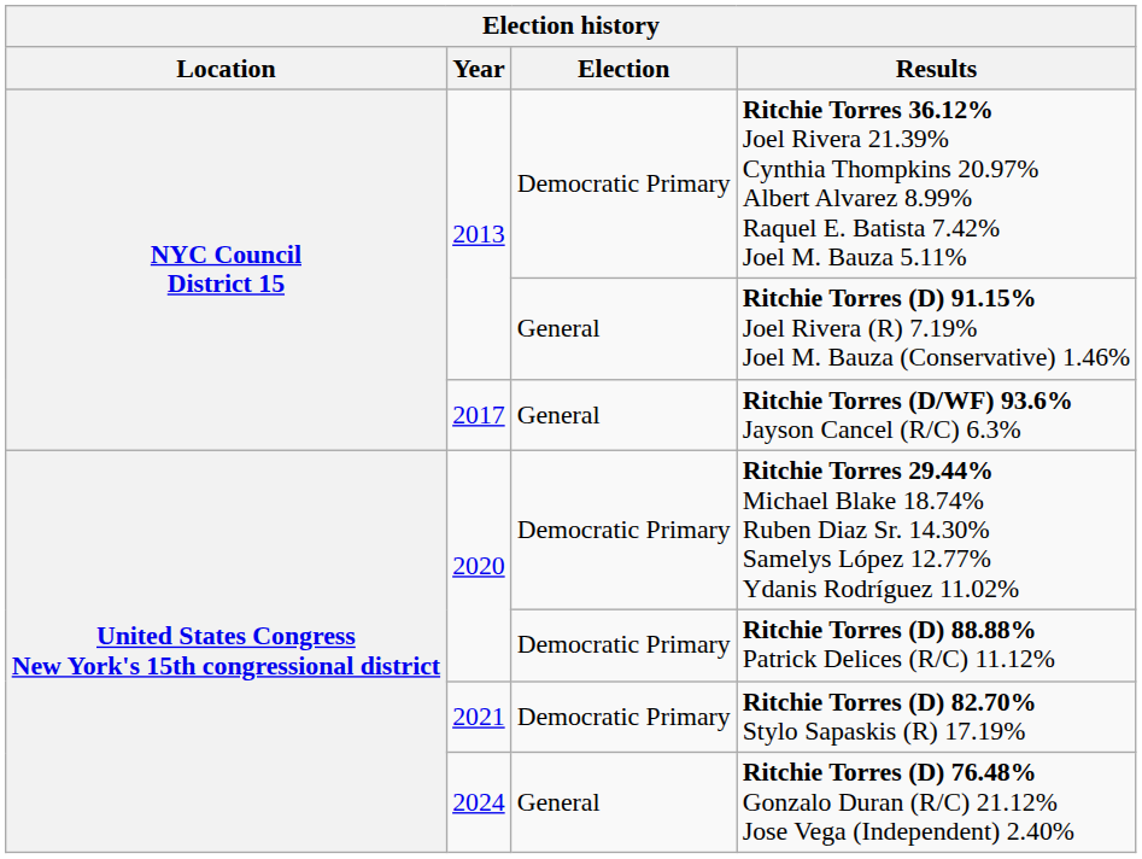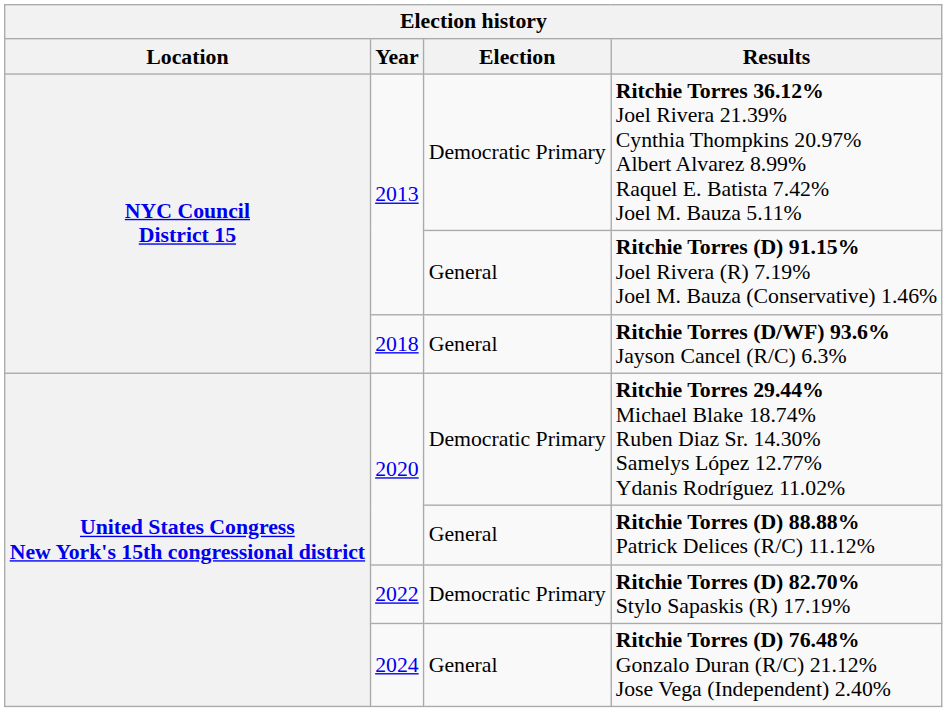 <table class="wikitable collapsible">
 <tr valign=bottom>
 <th colspan=4>Election history</th>
 </tr>
 <tr valign=bottom>
 <th>Location</th>
 <th>Year</th>
 <th>Election</th>
 <th>Results</th>
 </tr>
 <tr>
 <th rowspan="3"><a href='#'>NYC Council<br>District 15</a></th>
 <td rowspan="2"><a href='#'>2013</a></td>
 <td>Democratic Primary</td>
 <td><strong> Ritchie Torres 36.12%</strong><br>Joel Rivera 21.39%<br>Cynthia Thompkins 20.97%<br>Albert Alvarez 8.99%<br>Raquel E. Batista 7.42%<br>Joel M. Bauza 5.11%</td>
 </tr>
 <tr>
 <td>General</td>
 <td><strong> Ritchie Torres (D) 91.15%</strong><br>Joel Rivera (R) 7.19%<br>Joel M. Bauza (Conservative) 1.46%</td>
 </tr>
 <tr>
-<td><a href='#'>2017</a></td>
+<td><a href='#'>2018</a></td>
 <td>General</td>
 <td><strong> Ritchie Torres (D/WF) 93.6%</strong><br>Jayson Cancel (R/C) 6.3%</td>
 </tr>
 <tr>
 <th rowspan="4"><a href='#'>United States Congress</a><br><a href='#'>New York's 15th congressional district</a></th>
 <td rowspan="2"><a href='#'>2020</a></td>
 <td>Democratic Primary</td>
 <td><strong> Ritchie Torres 29.44%</strong><br>Michael Blake 18.74%<br>Ruben Diaz Sr. 14.30%<br>Samelys López 12.77%<br>Ydanis Rodríguez 11.02%</td>
 </tr>
 <tr>
-<td>Democratic Primary</td>
+<td>General</td>
 <td><strong> Ritchie Torres (D) 88.88%</strong><br>Patrick Delices (R/C) 11.12%</td>
 </tr>
 <tr>
-<td><a href='#'>2021</a></td>
+<td><a href='#'>2022</a></td>
 <td>Democratic Primary</td>
 <td><strong> Ritchie Torres (D) 82.70%</strong><br>Stylo Sapaskis (R) 17.19%</td>
 </tr>
 <tr>
 <td><a href='#'>2024</a></td>
 <td>General</td>
 <td><strong> Ritchie Torres (D) 76.48%</strong><br>Gonzalo Duran (R/C) 21.12%<br>Jose Vega (Independent) 2.40%</td>
 </tr>
 </table>
